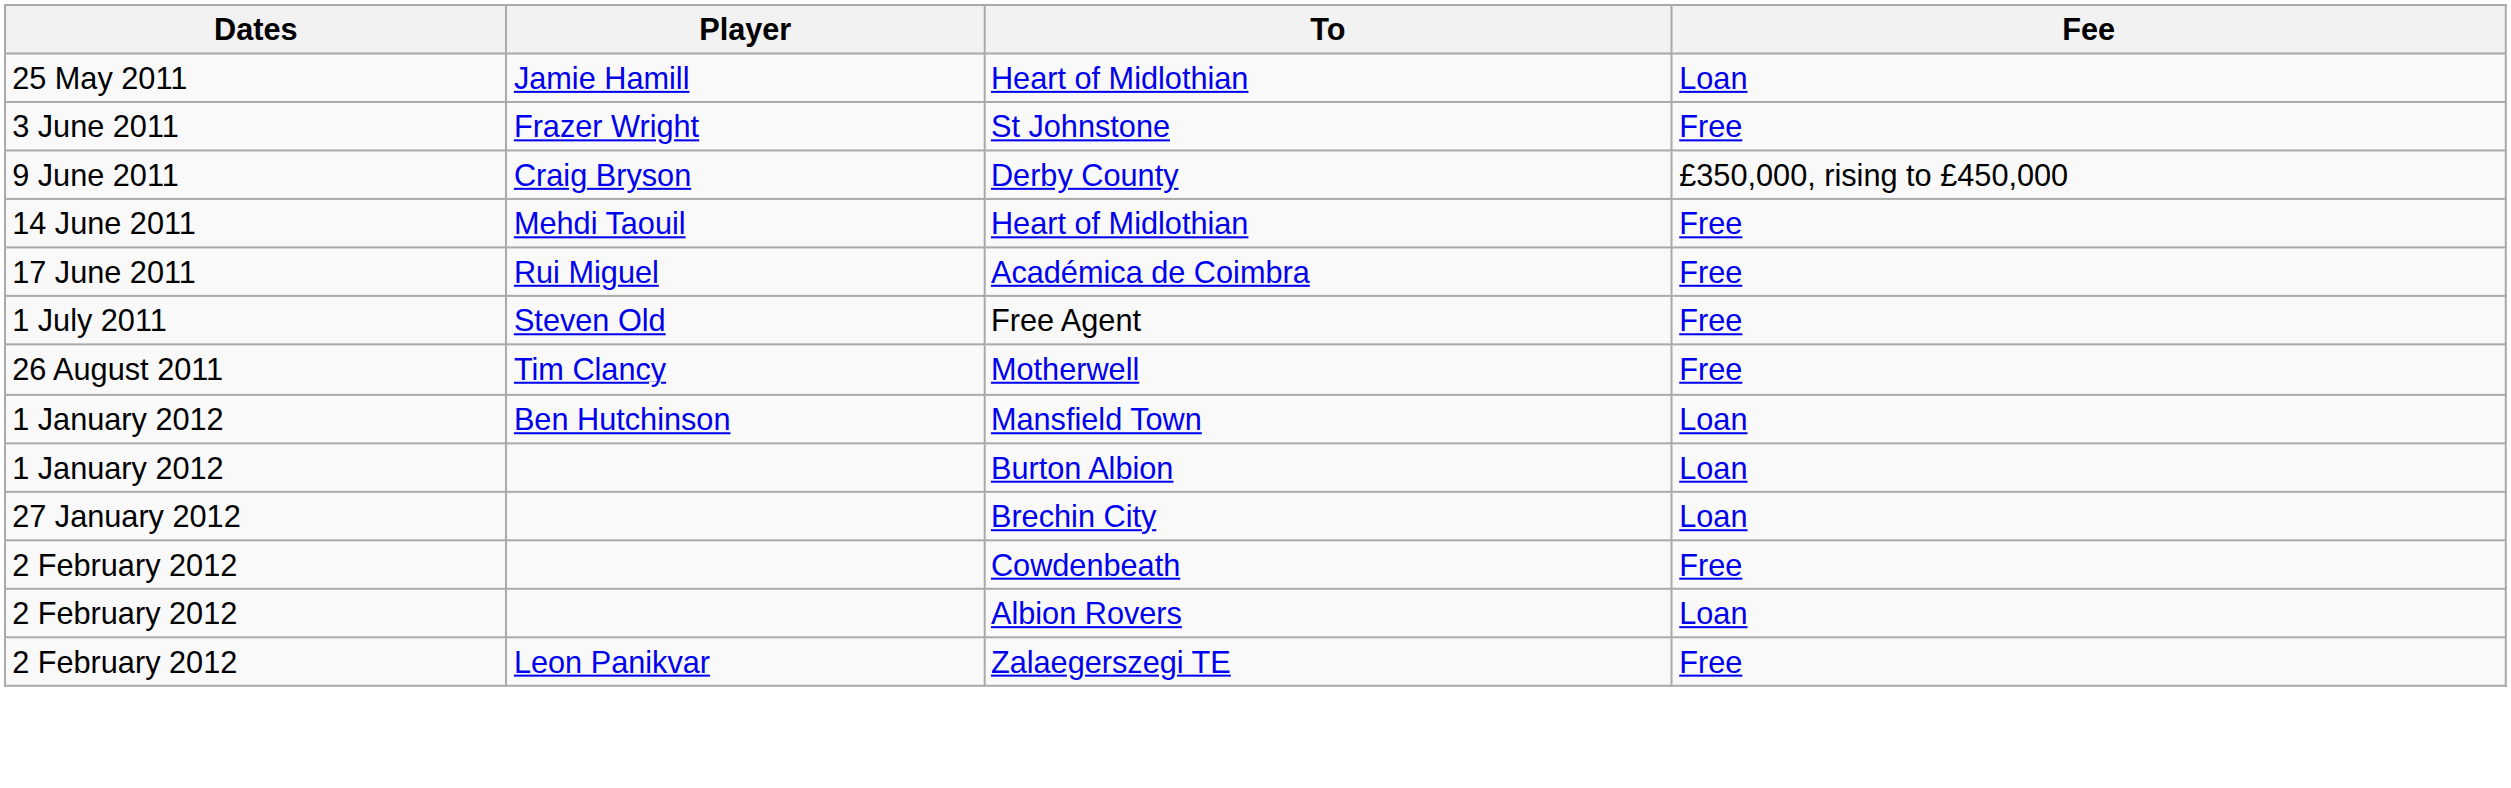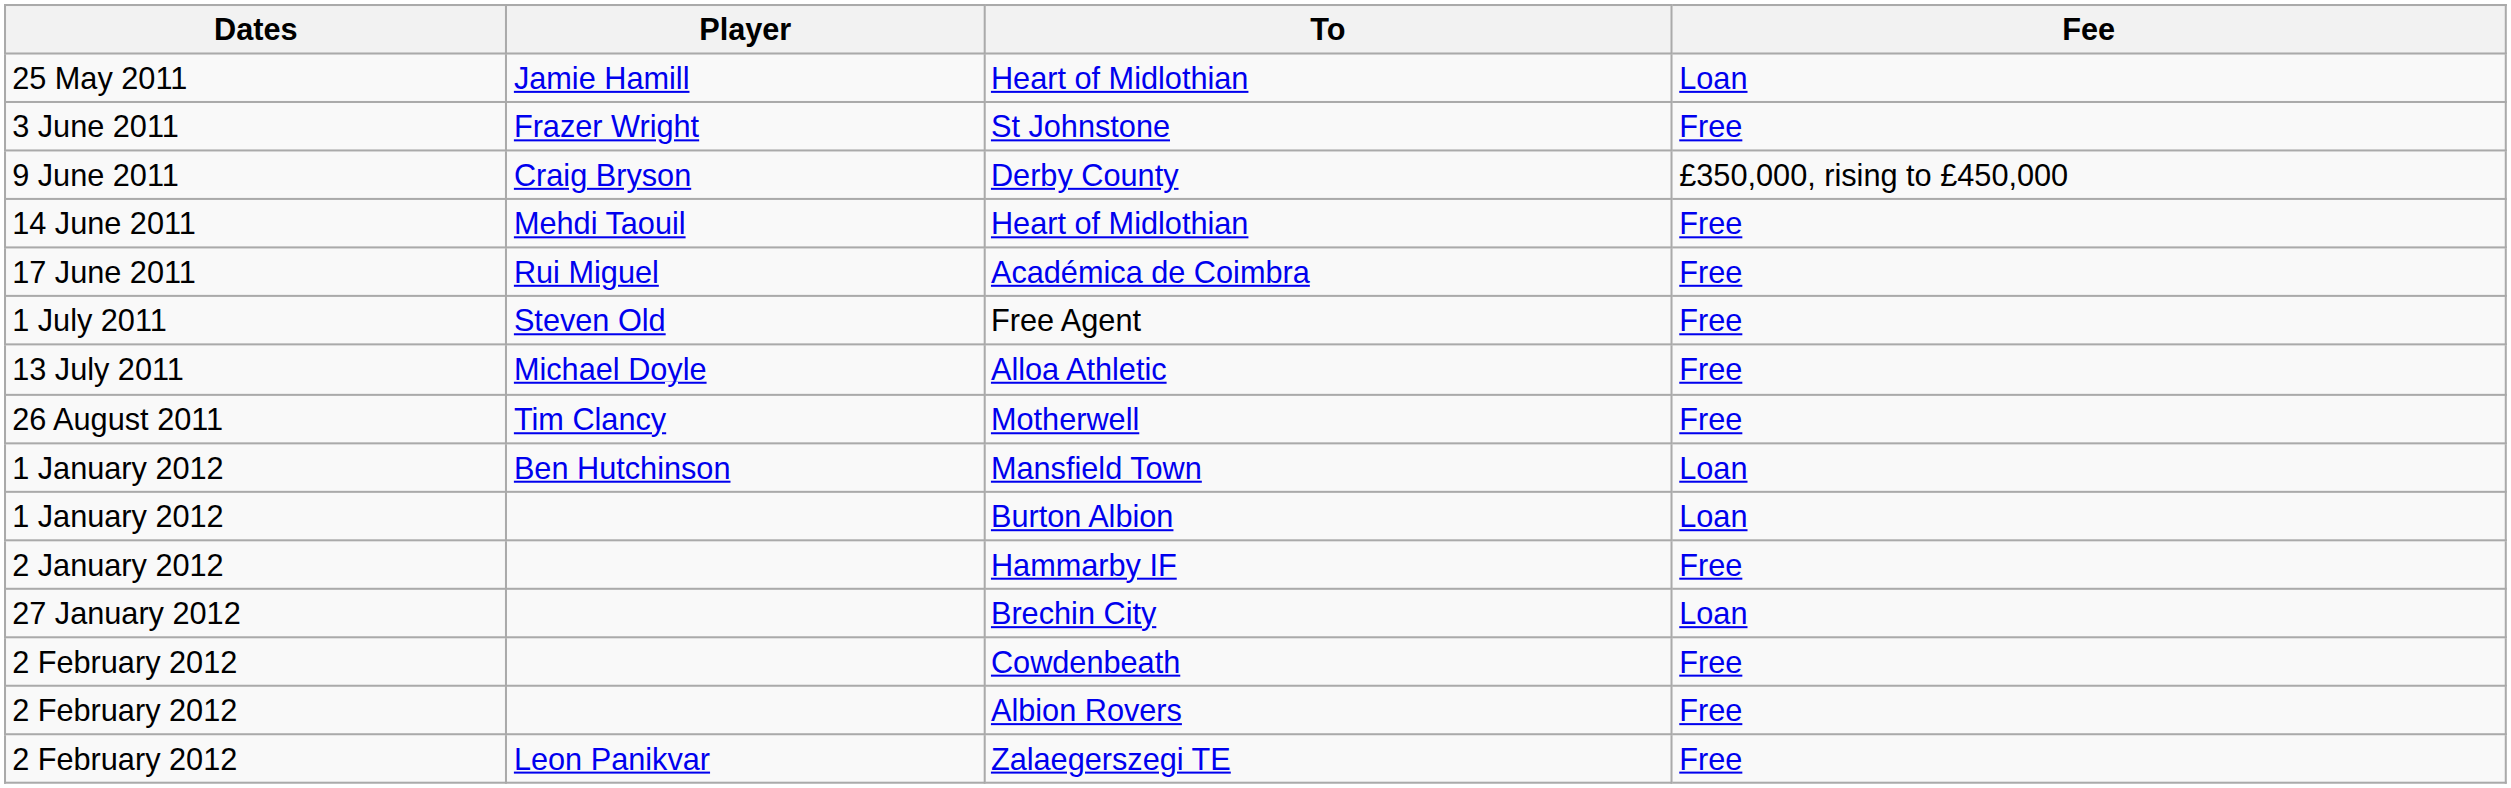 <table class="wikitable" style="text-align:center; font-size:95%;width:98%; text-align:left">
 <tr>
 <th>Dates</th>
 <th>Player</th>
 <th>To</th>
 <th>Fee</th>
 </tr>
 <tr>
 <td>25 May 2011</td>
 <td> <a href='#'>Jamie Hamill</a></td>
 <td> <a href='#'>Heart of Midlothian</a></td>
 <td><a href='#'>Loan</a></td>
 </tr>
 <tr>
 <td>3 June 2011</td>
 <td> <a href='#'>Frazer Wright</a></td>
 <td> <a href='#'>St Johnstone</a></td>
 <td><a href='#'>Free</a></td>
 </tr>
 <tr>
 <td>9 June 2011</td>
 <td> <a href='#'>Craig Bryson</a></td>
 <td> <a href='#'>Derby County</a></td>
 <td>£350,000, rising to £450,000</td>
 </tr>
 <tr>
 <td>14 June 2011</td>
 <td> <a href='#'>Mehdi Taouil</a></td>
 <td> <a href='#'>Heart of Midlothian</a></td>
 <td><a href='#'>Free</a></td>
 </tr>
 <tr>
 <td>17 June 2011</td>
 <td> <a href='#'>Rui Miguel</a></td>
 <td> <a href='#'>Académica de Coimbra</a></td>
 <td><a href='#'>Free</a></td>
 </tr>
 <tr>
 <td>1 July 2011</td>
 <td> <a href='#'>Steven Old</a></td>
 <td>Free Agent</td>
 <td><a href='#'>Free</a></td>
 </tr>
 <tr>
+<td>13 July 2011</td>
+<td> <a href='#'>Michael Doyle</a></td>
+<td> <a href='#'>Alloa Athletic</a></td>
+<td><a href='#'>Free</a></td>
+</tr>
+<tr>
 <td>26 August 2011</td>
 <td> <a href='#'>Tim Clancy</a></td>
 <td> <a href='#'>Motherwell</a></td>
 <td><a href='#'>Free</a></td>
 </tr>
 <tr>
 <td>1 January 2012</td>
 <td> <a href='#'>Ben Hutchinson</a></td>
 <td> <a href='#'>Mansfield Town</a></td>
 <td><a href='#'>Loan</a></td>
 </tr>
 <tr>
 <td>1 January 2012</td>
 <td> </td>
 <td> <a href='#'>Burton Albion</a></td>
 <td><a href='#'>Loan</a></td>
 </tr>
 <tr>
+<td>2 January 2012</td>
+<td> </td>
+<td> <a href='#'>Hammarby IF</a></td>
+<td><a href='#'>Free</a></td>
+</tr>
+<tr>
 <td>27 January 2012</td>
 <td> </td>
 <td> <a href='#'>Brechin City</a></td>
 <td><a href='#'>Loan</a></td>
 </tr>
 <tr>
 <td>2 February 2012</td>
 <td> </td>
 <td> <a href='#'>Cowdenbeath</a></td>
 <td><a href='#'>Free</a></td>
 </tr>
 <tr>
 <td>2 February 2012</td>
 <td> </td>
 <td> <a href='#'>Albion Rovers</a></td>
-<td><a href='#'>Loan</a></td>
+<td><a href='#'>Free</a></td>
 </tr>
 <tr>
 <td>2 February 2012</td>
 <td> <a href='#'>Leon Panikvar</a></td>
 <td> <a href='#'>Zalaegerszegi TE</a></td>
 <td><a href='#'>Free</a></td>
 </tr>
 </table>
